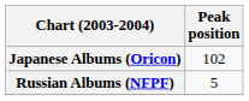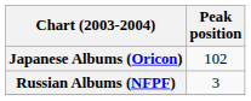 <table class="wikitable sortable plainrowheaders" style="text-align:center;">
 <tr>
 <th>Chart (2003-2004)</th>
 <th>Peak<br>position</th>
 </tr>
 <tr>
 <th scope="row">Japanese Albums (<a href='#'>Oricon</a>)</th>
 <td style="text-align:center;">102</td>
 </tr>
 <tr>
 <th scope="row">Russian Albums (<a href='#'>NFPF</a>)</th>
-<td style="text-align:center;">5</td>
+<td style="text-align:center;">3</td>
 </tr>
 <tr>
 </tr>
 </table>
